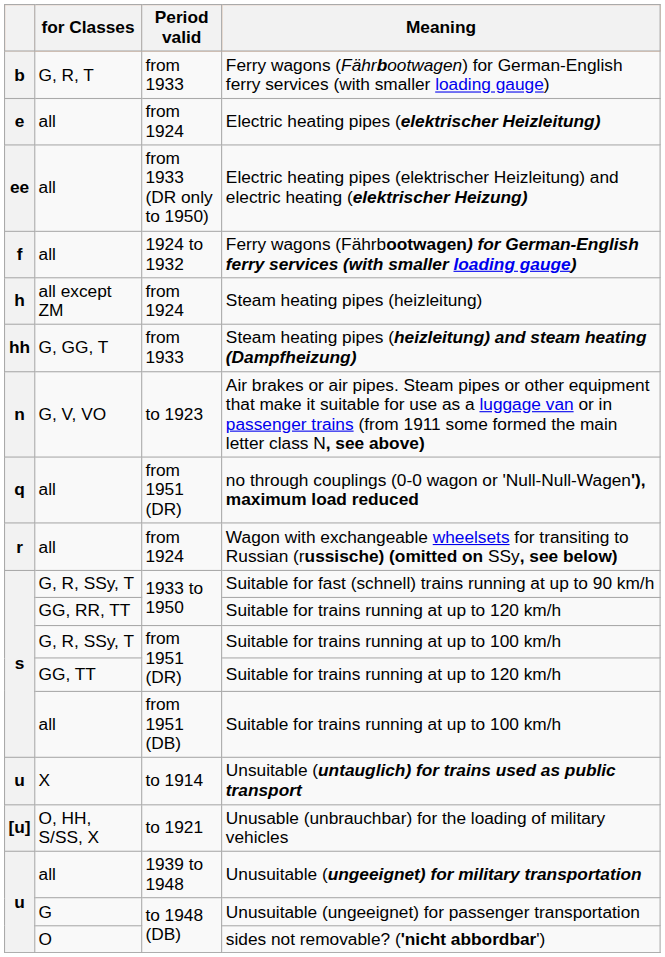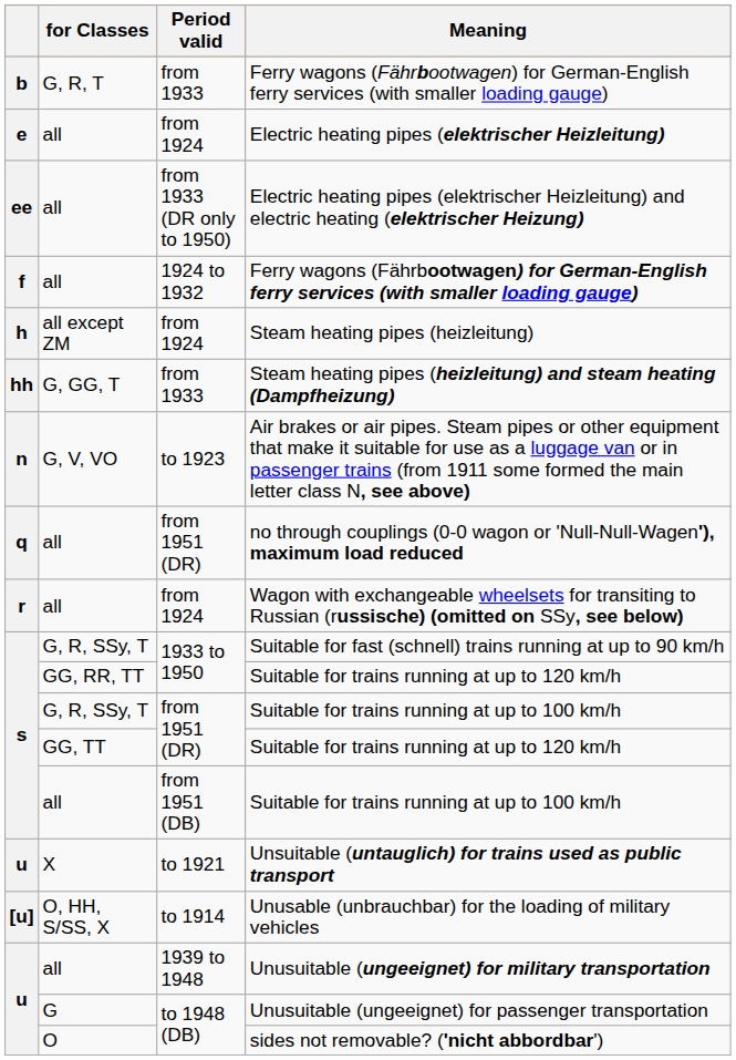 <table class="wikitable">
 <tr style="background:#FF7F24">
 <th></th>
 <th>for Classes</th>
 <th>Period valid</th>
 <th>Meaning</th>
 </tr>
 <tr ---->
 <th>b</th>
 <td>G, R, T</td>
 <td>from 1933</td>
 <td>Ferry wagons (<em>Fähr<strong>b</strong>ootwagen</em>) for German-English ferry services (with smaller <a href='#'>loading gauge</a>)</td>
 </tr>
 <tr ---->
 <th>e</th>
 <td>all</td>
 <td>from 1924</td>
 <td>Electric heating pipes (<strong><em>e<strong>lektrischer Heizleitung<em>)</td>
 </tr>
 <tr ---->
 <th>ee</th>
 <td>all</td>
 <td>from 1933<br>(DR only to 1950)</td>
 <td>Electric heating pipes (</em></strong>e</strong>lektrischer Heizleitung</em>) and electric heating (<strong><em>e<strong>lektrischer Heizung<em>)</td>
 </tr>
 <tr ---->
 <th>f</th>
 <td>all</td>
 <td>1924 to 1932</td>
 <td>Ferry wagons (</em>Fähr</strong>b<strong>ootwagen<em>) for German-English ferry services (with smaller <a href='#'>loading gauge</a>)</td>
 </tr>
 <tr ---->
 <th>h</th>
 <td>all except ZM</td>
 <td>from 1924</td>
 <td>Steam heating pipes (</em></strong>h</strong>eizleitung</em>)</td>
 </tr>
 <tr ---->
 <th>hh</th>
 <td>G, GG, T</td>
 <td>from 1933</td>
 <td>Steam heating pipes (<strong><em>h<strong>eizleitung<em>) and steam heating (</em>Dampf</strong>h<strong>eizung<em>)</td>
 </tr>
 <tr ---->
 <th>n</th>
 <td>G, V, VO</td>
 <td>to 1923</td>
 <td>Air brakes or air pipes. Steam pipes or other equipment that make it suitable for use as a <a href='#'>luggage van</a> or in <a href='#'>passenger trains</a> </em>(from 1911 some formed the main letter class </strong>N<strong>, see above)<em></td>
 </tr>
 <tr ---->
 <th>q</th>
 <td>all</td>
 <td>from 1951 (DR)</td>
 <td>no through couplings (0-0 wagon or </strong>'Null-Null-Wagen<strong>'), maximum load reduced</td>
 </tr>
 <tr ---->
 <th>r</th>
 <td>all</td>
 <td>from 1924</td>
 <td>Wagon with exchangeable <a href='#'>wheelsets</a> for transiting to Russian (</strong>r<strong>ussische)  </em>(omitted on </strong>SSy<strong>, see below)<em></td>
 </tr>
 <tr ---->
 <th rowspan="5">s</th>
 <td>G, R, SSy, T</td>
 <td rowspan="2">1933 to 1950</td>
 <td>Suitable for fast (</em></strong>s</strong>chnell</em>) trains running at up to 90 km/h</td>
 </tr>
 <tr ---->
 <td>GG, RR, TT</td>
 <td>Suitable for trains running at up to 120 km/h</td>
 </tr>
 <tr ---->
 <td>G, R, SSy, T</td>
 <td rowspan="2">from 1951 (DR)</td>
 <td>Suitable for trains running at up to 100 km/h</td>
 </tr>
 <tr ---->
 <td>GG, TT</td>
 <td>Suitable for trains running at up to 120 km/h</td>
 </tr>
 <tr ---->
 <td>all</td>
 <td>from 1951 (DB)</td>
 <td>Suitable for trains running at up to 100 km/h</td>
 </tr>
 <tr ---->
 <th>u</th>
 <td>X</td>
-<td>to 1914</td>
+<td>to 1921</td>
 <td>Unsuitable (<strong><em>u<strong>ntauglich<em>) for trains used as public transport</td>
 </tr>
 <tr ---->
 <th>[u]</th>
 <td>O, HH, S/SS, X</td>
-<td>to 1921</td>
+<td>to 1914</td>
 <td>Unusable (</em></strong>u</strong>nbrauchbar</em>) for the loading of military vehicles</td>
 </tr>
 <tr ---->
 <th rowspan="3">u</th>
 <td>all</td>
 <td>1939 to 1948</td>
 <td>Unusuitable (<strong><em>u<strong>ngeeignet<em>) for military transportation</td>
 </tr>
 <tr ---->
 <td>G</td>
 <td rowspan="2">to 1948 (DB)</td>
 <td>Unusuitable (</em></strong>u</strong>ngeeignet</em>) for passenger transportation</td>
 </tr>
 <tr ---->
 <td>O</td>
 <td>sides not removable? (<strong>'nicht abbordbar</strong>')</td>
 </tr>
 <tr ---->
 </tr>
 </table>
